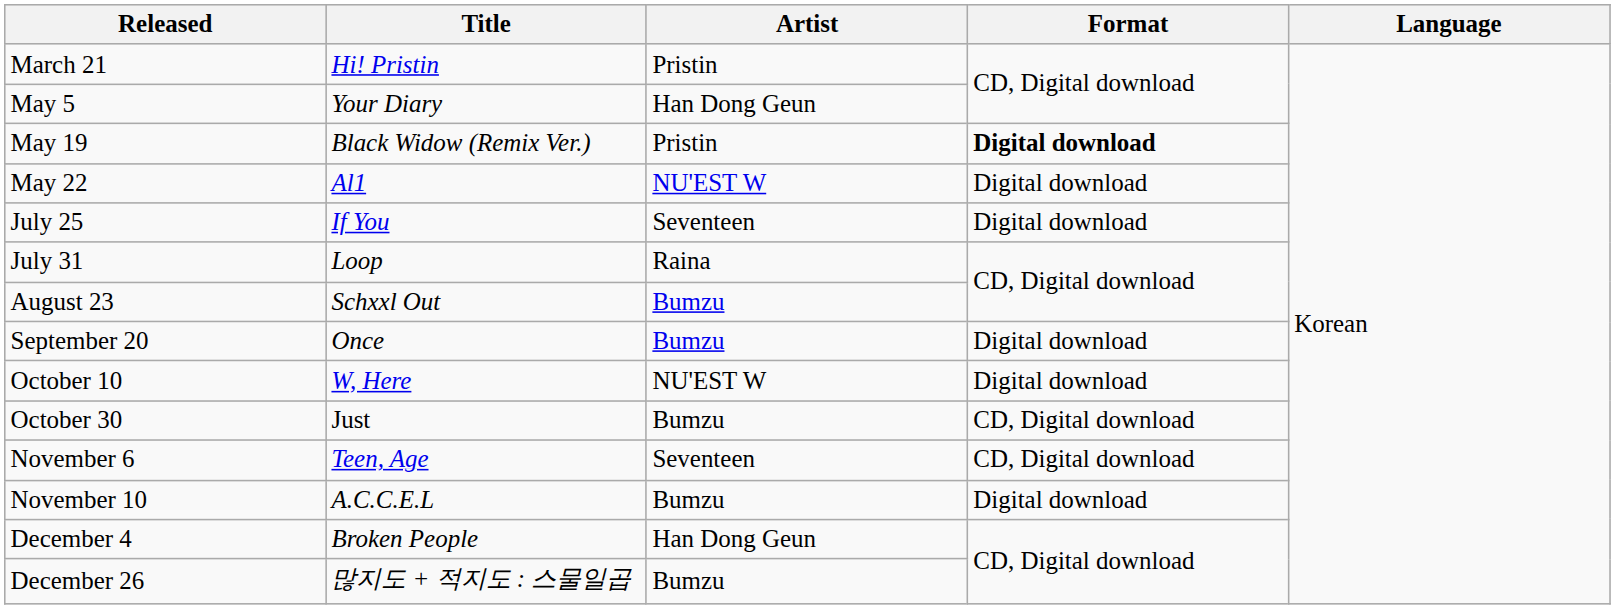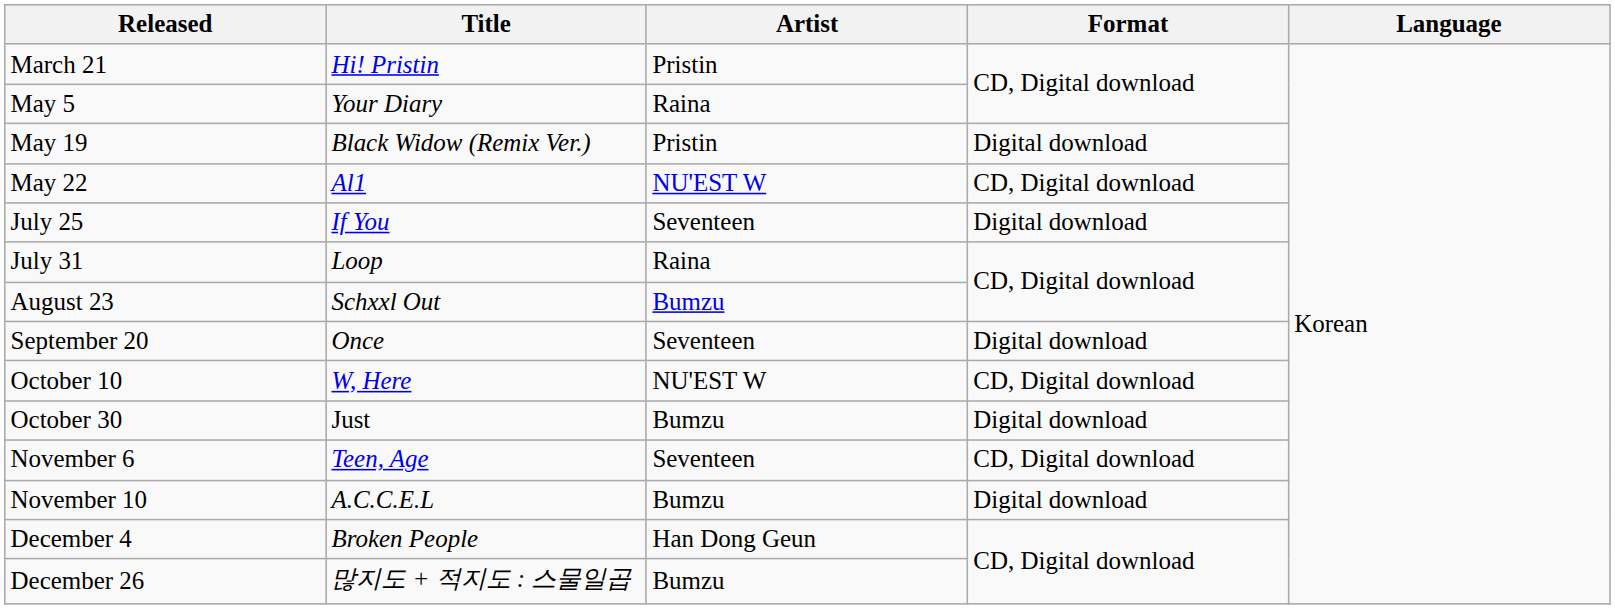 <table class="wikitable sortable" align="left center" style="width:65%;">
 <tr>
 <th style="width:20%;">Released</th>
 <th style="width:20%;">Title</th>
 <th style="width:20%;">Artist</th>
 <th style="width:20%;">Format</th>
 <th style="width:20%;">Language</th>
 </tr>
 <tr>
 <td>March 21</td>
 <td><em><a href='#'>Hi! Pristin</a></em></td>
 <td>Pristin</td>
 <td rowspan="2">CD, Digital download</td>
 <td rowspan="14">Korean</td>
 </tr>
 <tr>
 <td>May 5</td>
 <td><em>Your Diary</em></td>
-<td>Han Dong Geun</td>
+<td>Raina</td>
 </tr>
 <tr>
 <td>May 19</td>
 <td><em>Black Widow (Remix Ver.)</em></td>
 <td>Pristin</td>
-<td><strong>Digital download</strong></td>
+<td>Digital download</td>
 </tr>
 <tr>
 <td>May 22</td>
 <td><em><a href='#'>Al1</a></em></td>
 <td><a href='#'>NU'EST W</a></td>
-<td>Digital download</td>
+<td>CD, Digital download</td>
 </tr>
 <tr>
 <td>July 25</td>
 <td><em><a href='#'>If You</a></em></td>
 <td>Seventeen</td>
 <td>Digital download</td>
 </tr>
 <tr>
 <td>July 31</td>
 <td><em>Loop</em></td>
 <td>Raina</td>
 <td rowspan="2">CD, Digital download</td>
 </tr>
 <tr>
 <td>August 23</td>
 <td><em>Schxxl Out</em></td>
 <td><a href='#'>Bumzu</a></td>
 </tr>
 <tr>
 <td>September 20</td>
 <td><em>Once</em></td>
-<td><a href='#'>Bumzu</a></td>
+<td>Seventeen</td>
 <td>Digital download</td>
 </tr>
 <tr>
 <td>October 10</td>
 <td><em><a href='#'>W, Here</a></em></td>
 <td>NU'EST W</td>
-<td>Digital download</td>
+<td>CD, Digital download</td>
 </tr>
 <tr>
 <td>October 30</td>
 <td>Just</td>
 <td>Bumzu</td>
-<td>CD, Digital download</td>
+<td>Digital download</td>
 </tr>
 <tr>
 <td>November 6</td>
 <td><em><a href='#'>Teen, Age</a></em></td>
 <td>Seventeen</td>
 <td>CD, Digital download</td>
 </tr>
 <tr>
 <td>November 10</td>
 <td><em>A.C.C.E.L</em></td>
 <td>Bumzu</td>
 <td>Digital download</td>
 </tr>
 <tr>
 <td>December 4</td>
 <td><em>Broken People</em></td>
 <td>Han Dong Geun</td>
 <td rowspan="2">CD, Digital download</td>
 </tr>
 <tr>
 <td>December 26</td>
 <td><em>많지도 + 적지도 : 스물일곱</em></td>
 <td>Bumzu</td>
 </tr>
 </table>
